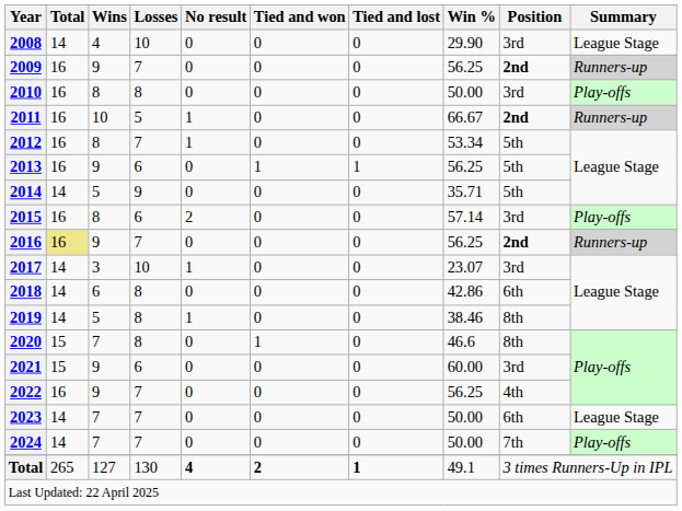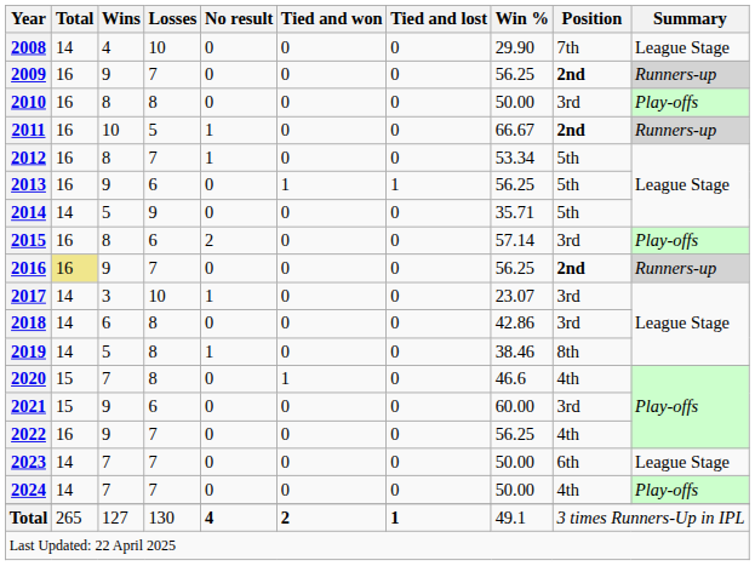 <table class="wikitable">
 <tr>
 <th>Year</th>
 <th>Total</th>
 <th>Wins</th>
 <th>Losses</th>
 <th>No result</th>
 <th>Tied and won</th>
 <th>Tied and lost</th>
 <th>Win %</th>
 <th>Position</th>
 <th>Summary</th>
 </tr>
 <tr>
 <th><a href='#'>2008</a></th>
 <td>14</td>
 <td>4</td>
 <td>10</td>
 <td>0</td>
 <td>0</td>
 <td>0</td>
 <td>29.90</td>
-<td>3rd</td>
+<td>7th</td>
 <td>League Stage</td>
 </tr>
 <tr>
 <th><a href='#'>2009</a></th>
 <td>16</td>
 <td>9</td>
 <td>7</td>
 <td>0</td>
 <td>0</td>
 <td>0</td>
 <td>56.25</td>
 <td><strong>2nd</strong></td>
 <td style="background:#D3D3D3;"><em>Runners-up</em></td>
 </tr>
 <tr>
 <th><a href='#'>2010</a></th>
 <td>16</td>
 <td>8</td>
 <td>8</td>
 <td>0</td>
 <td>0</td>
 <td>0</td>
 <td>50.00</td>
 <td>3rd</td>
 <td style="background:#cfc;"><em>Play-offs</em></td>
 </tr>
 <tr>
 <th><a href='#'>2011</a></th>
 <td>16</td>
 <td>10</td>
 <td>5</td>
 <td>1</td>
 <td>0</td>
 <td>0</td>
 <td>66.67</td>
 <td><strong>2nd</strong></td>
 <td style="background:#D3D3D3;"><em>Runners-up</em></td>
 </tr>
 <tr>
 <th><a href='#'>2012</a></th>
 <td>16</td>
 <td>8</td>
 <td>7</td>
 <td>1</td>
 <td>0</td>
 <td>0</td>
 <td>53.34</td>
 <td>5th</td>
 <td rowspan=3>League Stage</td>
 </tr>
 <tr>
 <th><a href='#'>2013</a></th>
 <td>16</td>
 <td>9</td>
 <td>6</td>
 <td>0</td>
 <td>1</td>
 <td>1</td>
 <td>56.25</td>
 <td>5th</td>
 </tr>
 <tr>
 <th><a href='#'>2014</a></th>
 <td>14</td>
 <td>5</td>
 <td>9</td>
 <td>0</td>
 <td>0</td>
 <td>0</td>
 <td>35.71</td>
 <td>5th</td>
 </tr>
 <tr>
 <th><a href='#'>2015</a></th>
 <td>16</td>
 <td>8</td>
 <td>6</td>
 <td>2</td>
 <td>0</td>
 <td>0</td>
 <td>57.14</td>
 <td>3rd</td>
 <td style="background:#cfc;"><em>Play-offs</em></td>
 </tr>
 <tr>
 <th><a href='#'>2016</a></th>
 <td style="background: khaki;">16</td>
 <td>9</td>
 <td>7</td>
 <td>0</td>
 <td>0</td>
 <td>0</td>
 <td>56.25</td>
 <td><strong>2nd</strong></td>
 <td style="background:#D3D3D3;"><em>Runners-up</em></td>
 </tr>
 <tr played final but lost it Virat kohli 4 centuries in an year 973 runs>
 <th><a href='#'>2017</a></th>
 <td>14</td>
 <td>3</td>
 <td>10</td>
 <td>1</td>
 <td>0</td>
 <td>0</td>
 <td>23.07</td>
 <td>3rd</td>
 <td rowspan=3>League Stage</td>
 </tr>
 <tr>
 <th><a href='#'>2018</a></th>
 <td>14</td>
 <td>6</td>
 <td>8</td>
 <td>0</td>
 <td>0</td>
 <td>0</td>
 <td>42.86</td>
-<td>6th</td>
+<td>3rd</td>
 </tr>
 <tr>
 <th><a href='#'>2019</a></th>
 <td>14</td>
 <td>5</td>
 <td>8</td>
 <td>1</td>
 <td>0</td>
 <td>0</td>
 <td>38.46</td>
 <td>8th</td>
 </tr>
 <tr>
 <th><a href='#'>2020</a></th>
 <td>15</td>
 <td>7</td>
 <td>8</td>
 <td>0</td>
 <td>1</td>
 <td>0</td>
 <td>46.6</td>
-<td>8th</td>
+<td>4th</td>
 <td style="background:#cfc;" rowspan=3><em>Play-offs</em></td>
 </tr>
 <tr>
 <th><a href='#'>2021</a></th>
 <td>15</td>
 <td>9</td>
 <td>6</td>
 <td>0</td>
 <td>0</td>
 <td>0</td>
 <td>60.00</td>
 <td>3rd</td>
 </tr>
 <tr>
 <th><a href='#'>2022</a></th>
 <td>16</td>
 <td>9</td>
 <td>7</td>
 <td>0</td>
 <td>0</td>
 <td>0</td>
 <td>56.25</td>
 <td>4th</td>
 </tr>
 <tr>
 <th><a href='#'>2023</a></th>
 <td>14</td>
 <td>7</td>
 <td>7</td>
 <td>0</td>
 <td>0</td>
 <td>0</td>
 <td>50.00</td>
 <td>6th</td>
 <td>League Stage</td>
 </tr>
 <tr>
 <th><a href='#'>2024</a></th>
 <td>14</td>
 <td>7</td>
 <td>7</td>
 <td>0</td>
 <td>0</td>
 <td>0</td>
 <td>50.00</td>
-<td>7th</td>
+<td>4th</td>
 <td style="background:#cfc;"><em>Play-offs</em></td>
 </tr>
 <tr>
 </tr>
 <tr class=sortbottom>
 <th>Total</th>
 <td>265</td>
 <td>127</td>
 <td>130</td>
 <td><strong>4</strong></td>
 <td><strong>2</strong></td>
 <td><strong>1</strong></td>
 <td>49.1</td>
 <td colspan="2"><em>3 times Runners-Up in IPL</em></td>
 </tr>
 <tr>
 <td colspan=10><small>Last Updated: 22 April 2025</small></td>
 </tr>
 </table>
